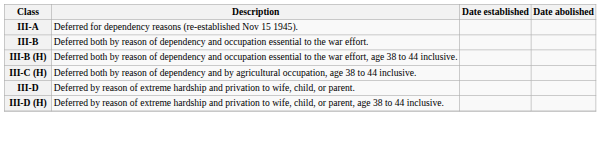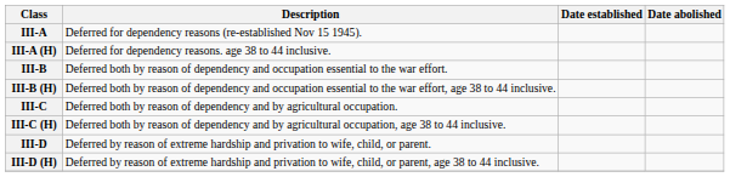 <table class="wikitable sortable">
 <tr>
 <th style="width:8%;">Class</th>
 <th>Description</th>
 <th>Date established</th>
 <th>Date abolished</th>
 </tr>
 <tr>
 <th>III-A</th>
 <td>Deferred for dependency reasons (re-established Nov 15 1945).</td>
 <td></td>
 <td></td>
 </tr>
 <tr>
+<th>III-A (H)</th>
+<td>Deferred for dependency reasons. age 38 to 44 inclusive.</td>
+<td></td>
+<td></td>
+</tr>
+<tr>
 <th>III-B</th>
 <td>Deferred both by reason of dependency and occupation essential to the war effort.</td>
 <td></td>
 <td></td>
 </tr>
 <tr>
 <th>III-B (H)</th>
 <td>Deferred both by reason of dependency and occupation essential to the war effort, age 38 to 44 inclusive.</td>
+<td></td>
+<td></td>
+</tr>
+<tr>
+<th>III-C</th>
+<td>Deferred both by reason of dependency and by agricultural occupation.</td>
 <td></td>
 <td></td>
 </tr>
 <tr>
 <th>III-C (H)</th>
 <td>Deferred both by reason of dependency and by agricultural occupation, age 38 to 44 inclusive.</td>
 <td></td>
 <td></td>
 </tr>
 <tr>
 <th>III-D</th>
 <td>Deferred by reason of extreme hardship and privation to wife, child, or parent.</td>
 <td></td>
 <td></td>
 </tr>
 <tr>
 <th>III-D (H)</th>
 <td>Deferred by reason of extreme hardship and privation to wife, child, or parent, age 38 to 44 inclusive.</td>
 <td></td>
 <td></td>
 </tr>
 <tr>
 </tr>
 </table>
